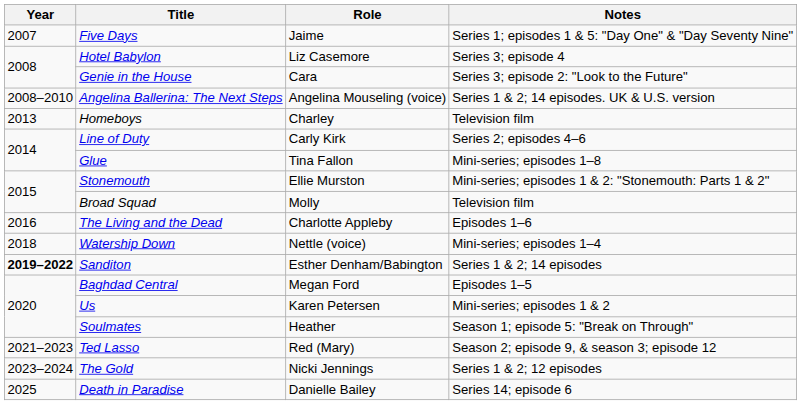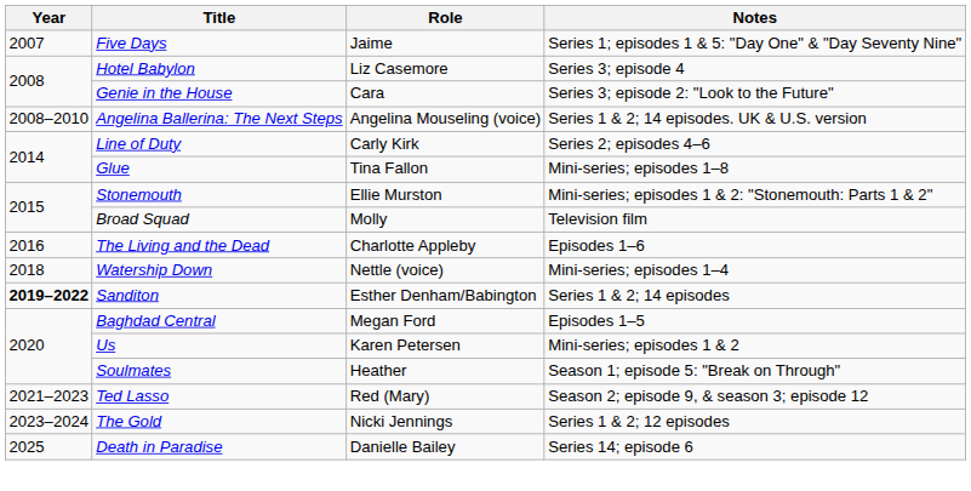 <table class="wikitable sortable">
 <tr>
 <th>Year</th>
 <th>Title</th>
 <th>Role</th>
 <th class="unsortable">Notes</th>
 </tr>
 <tr>
 <td>2007</td>
 <td><em><a href='#'>Five Days</a></em></td>
 <td>Jaime</td>
 <td>Series 1; episodes 1 & 5: "Day One" & "Day Seventy Nine"</td>
 </tr>
 <tr>
 <td rowspan="2">2008</td>
 <td><em><a href='#'>Hotel Babylon</a></em></td>
 <td>Liz Casemore</td>
 <td>Series 3; episode 4</td>
 </tr>
 <tr>
 <td><em><a href='#'>Genie in the House</a></em></td>
 <td>Cara</td>
 <td>Series 3; episode 2: "Look to the Future"</td>
 </tr>
 <tr>
 <td>2008–2010</td>
 <td><em><a href='#'>Angelina Ballerina: The Next Steps</a></em></td>
 <td>Angelina Mouseling (voice)</td>
 <td>Series 1 & 2; 14 episodes. UK & U.S. version</td>
-</tr>
-<tr>
-<td>2013</td>
-<td><em>Homeboys</em></td>
-<td>Charley</td>
-<td>Television film</td>
 </tr>
 <tr>
 <td rowspan="2">2014</td>
 <td><em><a href='#'>Line of Duty</a></em></td>
 <td>Carly Kirk</td>
 <td>Series 2; episodes 4–6</td>
 </tr>
 <tr>
 <td><em><a href='#'>Glue</a></em></td>
 <td>Tina Fallon</td>
 <td>Mini-series; episodes 1–8</td>
 </tr>
 <tr>
 <td rowspan="2">2015</td>
 <td><em><a href='#'>Stonemouth</a></em> </td>
 <td>Ellie Murston</td>
 <td>Mini-series; episodes 1 & 2: "Stonemouth: Parts 1 & 2"</td>
 </tr>
 <tr>
 <td><em>Broad Squad</em></td>
 <td>Molly</td>
 <td>Television film</td>
 </tr>
 <tr>
 <td>2016</td>
 <td><em><a href='#'>The Living and the Dead</a></em></td>
 <td>Charlotte Appleby</td>
 <td>Episodes 1–6</td>
 </tr>
 <tr>
 <td>2018</td>
 <td><em><a href='#'>Watership Down</a></em></td>
 <td>Nettle (voice)</td>
 <td>Mini-series; episodes 1–4</td>
 </tr>
 <tr>
 <td><strong>2019–2022</strong></td>
 <td><em><a href='#'>Sanditon</a></em></td>
 <td>Esther Denham/Babington</td>
 <td>Series 1 & 2; 14 episodes</td>
 </tr>
 <tr>
 <td rowspan="3">2020</td>
 <td><em><a href='#'>Baghdad Central</a></em></td>
 <td>Megan Ford</td>
 <td>Episodes 1–5</td>
 </tr>
 <tr>
 <td><em><a href='#'>Us</a></em> </td>
 <td>Karen Petersen</td>
 <td>Mini-series; episodes 1 & 2</td>
 </tr>
 <tr>
 <td><em><a href='#'>Soulmates</a></em></td>
 <td>Heather</td>
 <td>Season 1; episode 5: "Break on Through"</td>
 </tr>
 <tr>
 <td>2021–2023</td>
 <td><em><a href='#'>Ted Lasso</a></em></td>
 <td>Red (Mary)</td>
 <td>Season 2; episode 9, & season 3; episode 12</td>
 </tr>
 <tr>
 <td>2023–2024</td>
 <td><em><a href='#'>The Gold</a></em></td>
 <td>Nicki Jennings</td>
 <td>Series 1 & 2; 12 episodes</td>
 </tr>
 <tr>
 <td>2025</td>
 <td><em><a href='#'>Death in Paradise</a></em></td>
 <td>Danielle Bailey</td>
 <td>Series 14; episode 6</td>
 </tr>
 </table>
